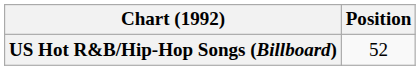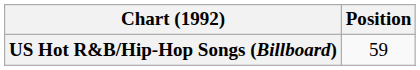 <table class="wikitable plainrowheaders" style="text-align:center">
 <tr>
 <th scope="col">Chart (1992)</th>
 <th scope="col">Position</th>
 </tr>
 <tr>
 <th scope="row">US Hot R&B/Hip-Hop Songs (<em>Billboard</em>)</th>
-<td>52</td>
+<td>59</td>
 </tr>
 </table>
